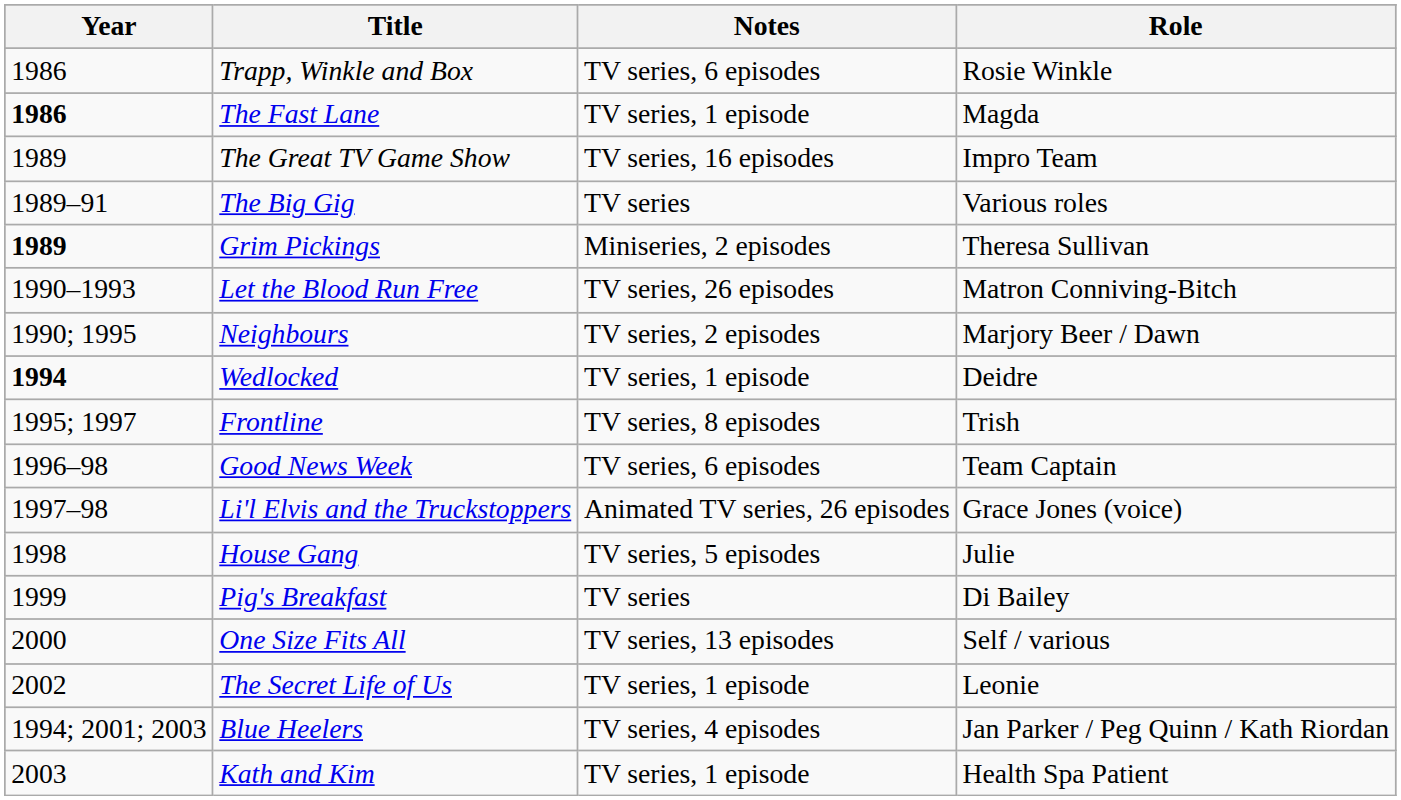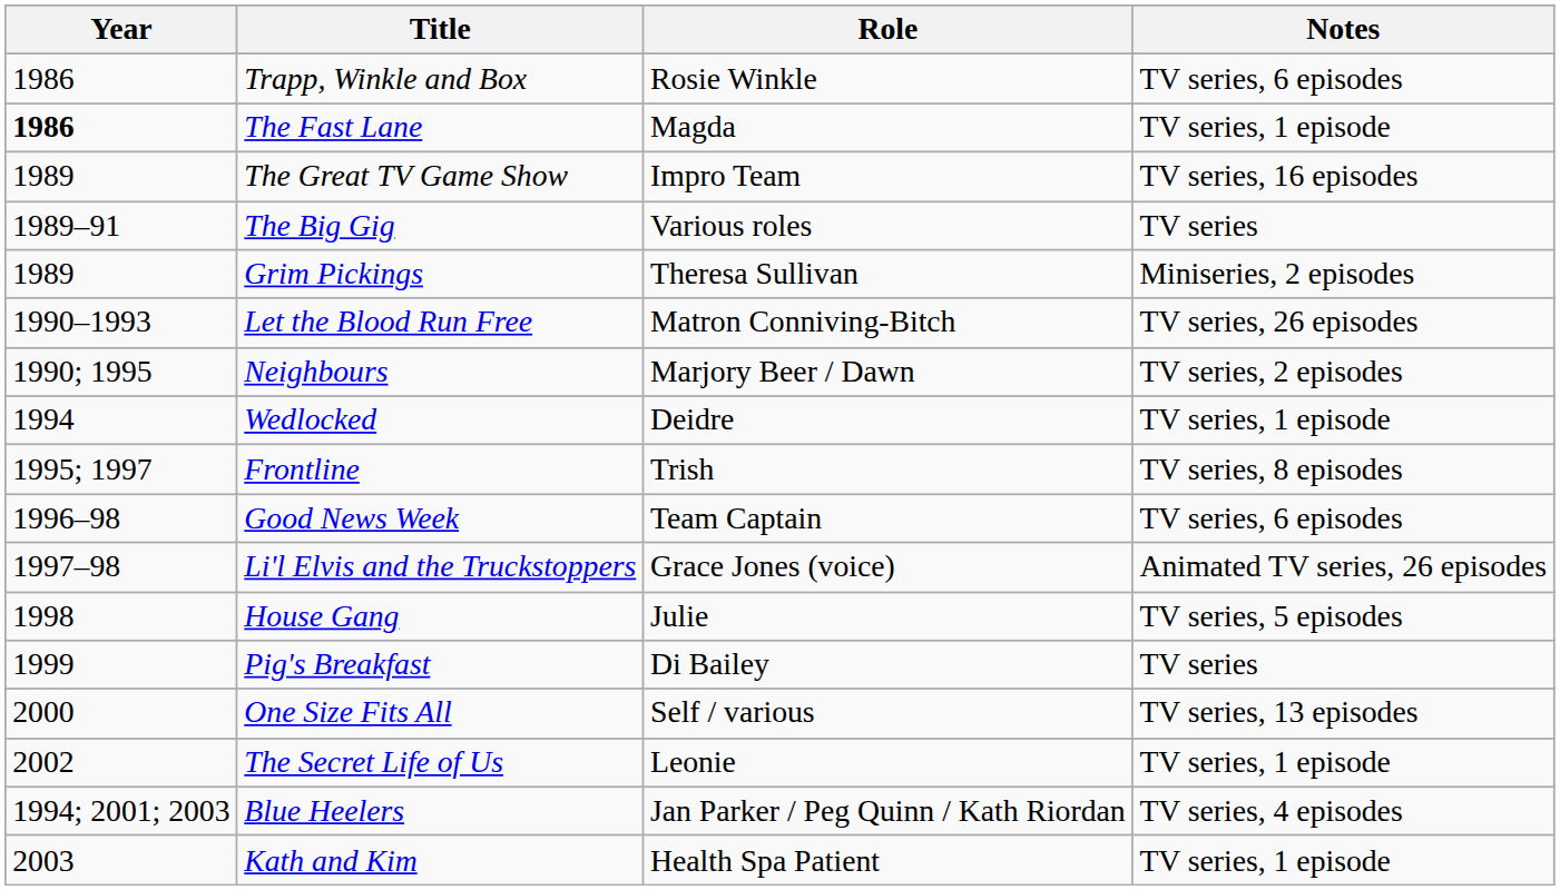 <table class=wikitable>
 <tr>
 <th>Year</th>
 <th>Title</th>
+<th>Role</th>
 <th>Notes</th>
-<th>Role</th>
 </tr>
 <tr>
 <td>1986</td>
 <td><em>Trapp, Winkle and Box</em></td>
+<td>Rosie Winkle</td>
 <td>TV series, 6 episodes</td>
-<td>Rosie Winkle</td>
 </tr>
 <tr>
 <td><strong>1986</strong></td>
 <td><em><a href='#'>The Fast Lane</a></em></td>
+<td>Magda</td>
 <td>TV series, 1 episode</td>
-<td>Magda</td>
 </tr>
 <tr>
 <td>1989</td>
 <td><em>The Great TV Game Show</em></td>
+<td>Impro Team</td>
 <td>TV series, 16 episodes</td>
-<td>Impro Team</td>
 </tr>
 <tr>
 <td>1989–91</td>
 <td><em><a href='#'>The Big Gig</a></em></td>
+<td>Various roles</td>
 <td>TV series</td>
-<td>Various roles</td>
 </tr>
 <tr>
-<td><strong>1989</strong></td>
+<td>1989</td>
 <td><em><a href='#'>Grim Pickings</a></em></td>
+<td>Theresa Sullivan</td>
 <td>Miniseries, 2 episodes</td>
-<td>Theresa Sullivan</td>
 </tr>
 <tr>
 <td>1990–1993</td>
 <td><em><a href='#'>Let the Blood Run Free</a></em></td>
+<td>Matron Conniving-Bitch</td>
 <td>TV series, 26 episodes</td>
-<td>Matron Conniving-Bitch</td>
 </tr>
 <tr>
 <td>1990; 1995</td>
 <td><em><a href='#'>Neighbours</a></em></td>
+<td>Marjory Beer / Dawn</td>
 <td>TV series, 2 episodes</td>
-<td>Marjory Beer / Dawn</td>
 </tr>
 <tr>
-<td><strong>1994</strong></td>
+<td>1994</td>
 <td><em><a href='#'>Wedlocked</a></em></td>
+<td>Deidre</td>
 <td>TV series, 1 episode</td>
-<td>Deidre</td>
 </tr>
 <tr>
 <td>1995; 1997</td>
 <td><em><a href='#'>Frontline</a></em></td>
+<td>Trish</td>
 <td>TV series, 8 episodes</td>
-<td>Trish</td>
 </tr>
 <tr>
 <td>1996–98</td>
 <td><em><a href='#'>Good News Week</a></em></td>
+<td>Team Captain</td>
 <td>TV series, 6 episodes</td>
-<td>Team Captain</td>
 </tr>
 <tr>
 <td>1997–98</td>
 <td><em><a href='#'>Li'l Elvis and the Truckstoppers</a></em></td>
+<td>Grace Jones (voice)</td>
 <td>Animated TV series, 26 episodes</td>
-<td>Grace Jones (voice)</td>
 </tr>
 <tr>
 <td>1998</td>
 <td><em><a href='#'>House Gang</a></em></td>
+<td>Julie</td>
 <td>TV series, 5 episodes</td>
-<td>Julie</td>
 </tr>
 <tr>
 <td>1999</td>
 <td><em><a href='#'>Pig's Breakfast</a></em></td>
+<td>Di Bailey</td>
 <td>TV series</td>
-<td>Di Bailey</td>
 </tr>
 <tr>
 <td>2000</td>
 <td><em><a href='#'>One Size Fits All</a></em></td>
+<td>Self / various</td>
 <td>TV series, 13 episodes</td>
-<td>Self / various</td>
 </tr>
 <tr>
 <td>2002</td>
 <td><em><a href='#'>The Secret Life of Us</a></em></td>
+<td>Leonie</td>
 <td>TV series, 1 episode</td>
-<td>Leonie</td>
 </tr>
 <tr>
 <td>1994; 2001; 2003</td>
 <td><em><a href='#'>Blue Heelers</a></em></td>
+<td>Jan Parker / Peg Quinn / Kath Riordan</td>
 <td>TV series, 4 episodes</td>
-<td>Jan Parker / Peg Quinn / Kath Riordan</td>
 </tr>
 <tr>
 <td>2003</td>
 <td><em><a href='#'>Kath and Kim</a></em></td>
+<td>Health Spa Patient</td>
 <td>TV series, 1 episode</td>
-<td>Health Spa Patient</td>
 </tr>
 </table>
